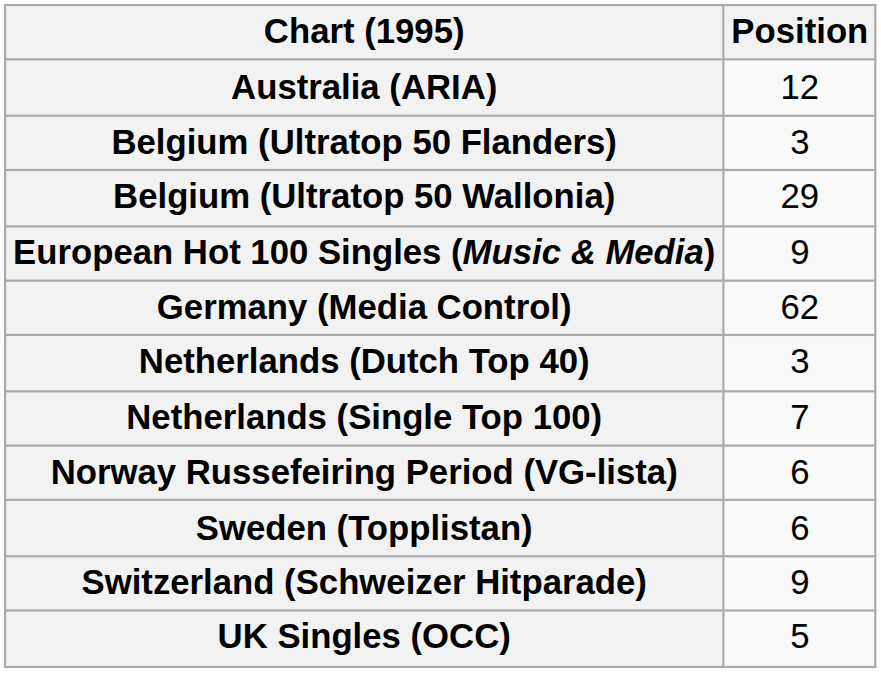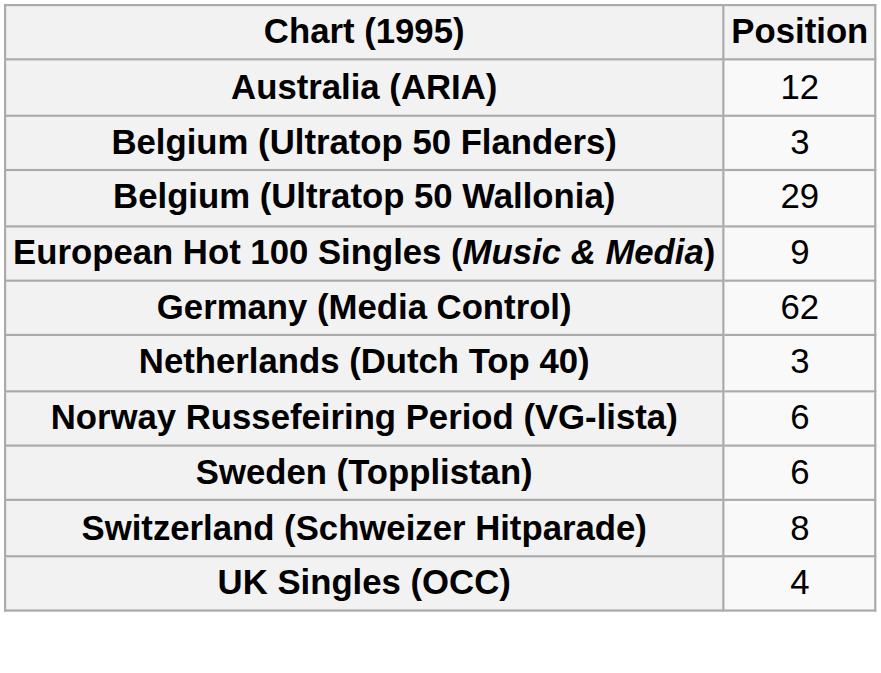 <table class="wikitable sortable plainrowheaders" style="text-align:center">
 <tr>
 <th scope="col">Chart (1995)</th>
 <th scope="col">Position</th>
 </tr>
 <tr>
 <th scope="row">Australia (ARIA)</th>
 <td>12</td>
 </tr>
 <tr>
 <th scope="row">Belgium (Ultratop 50 Flanders)</th>
 <td>3</td>
 </tr>
 <tr>
 <th scope="row">Belgium (Ultratop 50 Wallonia)</th>
 <td>29</td>
 </tr>
 <tr>
 <th scope="row">European Hot 100 Singles (<em>Music & Media</em>)</th>
 <td>9</td>
 </tr>
 <tr>
 <th scope="row">Germany (Media Control)</th>
 <td>62</td>
 </tr>
 <tr>
 <th scope="row">Netherlands (Dutch Top 40)</th>
 <td>3</td>
 </tr>
 <tr>
-<th scope="row">Netherlands (Single Top 100)</th>
-<td>7</td>
-</tr>
-<tr>
 <th scope="row">Norway Russefeiring Period (VG-lista)</th>
 <td>6</td>
 </tr>
 <tr>
 <th scope="row">Sweden (Topplistan)</th>
 <td>6</td>
 </tr>
 <tr>
 <th scope="row">Switzerland (Schweizer Hitparade)</th>
-<td>9</td>
+<td>8</td>
 </tr>
 <tr>
 <th scope="row">UK Singles (OCC)</th>
-<td>5</td>
+<td>4</td>
 </tr>
 </table>
